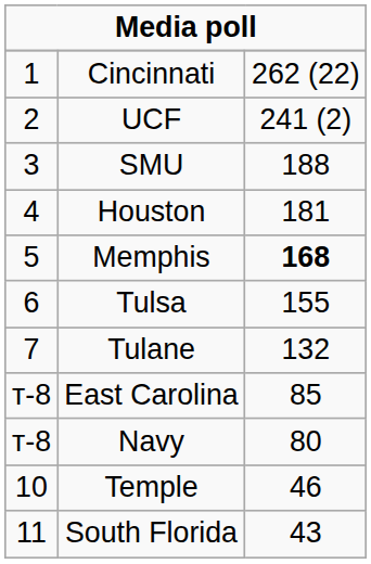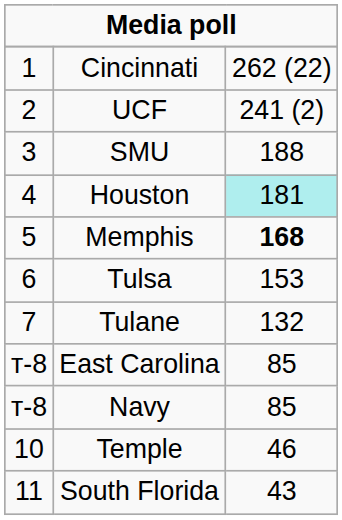 <table class="wikitable">
 <tr align="center">
 <td align="center" Colspan="3"><strong>Media poll</strong></td>
 </tr>
 <tr align="center">
 </tr>
 <tr align="center">
 <td>1</td>
 <td>Cincinnati</td>
 <td>262 (22)</td>
 </tr>
 <tr align="center">
 <td>2</td>
 <td>UCF</td>
 <td>241 (2)</td>
 </tr>
 <tr align="center">
 <td>3</td>
 <td>SMU</td>
 <td>188</td>
 </tr>
 <tr align="center">
 <td>4</td>
 <td>Houston</td>
-<td>181</td>
+<td style="background: paleturquoise;">181</td>
 </tr>
 <tr align="center">
 <td>5</td>
 <td>Memphis</td>
 <td><strong>168</strong></td>
 </tr>
 <tr align="center">
 <td>6</td>
 <td>Tulsa</td>
-<td>155</td>
+<td>153</td>
 </tr>
 <tr align="center">
 <td>7</td>
 <td>Tulane</td>
 <td>132</td>
 </tr>
 <tr align="center">
 <td>т-8</td>
 <td>East Carolina</td>
 <td>85</td>
 </tr>
 <tr align="center">
 <td>т-8</td>
 <td>Navy</td>
-<td>80</td>
+<td>85</td>
 </tr>
 <tr align="center">
 <td>10</td>
 <td>Temple</td>
 <td>46</td>
 </tr>
 <tr align="center">
 <td>11</td>
 <td>South Florida</td>
 <td>43</td>
 </tr>
 </table>
